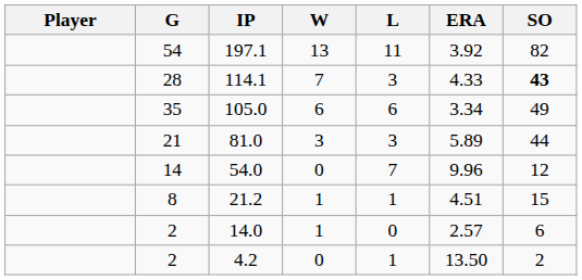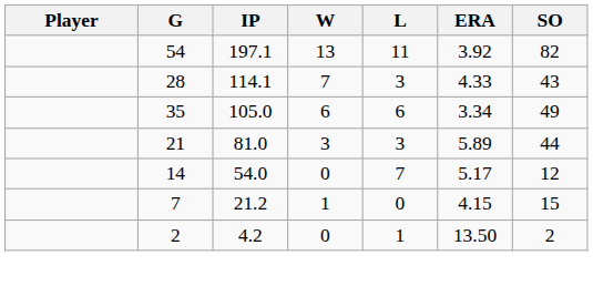 <table class="wikitable sortable">
 <tr>
 <th bgcolor="#DDDDFF" width="16%">Player</th>
 <th bgcolor="#DDDDFF" width="9%">G</th>
 <th bgcolor="#DDDDFF" width="9%">IP</th>
 <th bgcolor="#DDDDFF" width="9%">W</th>
 <th bgcolor="#DDDDFF" width="9%">L</th>
 <th bgcolor="#DDDDFF" width="9%">ERA</th>
 <th bgcolor="#DDDDFF" width="9%">SO</th>
 </tr>
 <tr align="center">
 <td></td>
 <td>54</td>
 <td>197.1</td>
 <td>13</td>
 <td>11</td>
 <td>3.92</td>
 <td>82</td>
 </tr>
 <tr align="center">
 <td></td>
 <td>28</td>
 <td>114.1</td>
 <td>7</td>
 <td>3</td>
 <td>4.33</td>
-<td><strong>43</strong></td>
+<td>43</td>
 </tr>
 <tr align="center">
 <td></td>
 <td>35</td>
 <td>105.0</td>
 <td>6</td>
 <td>6</td>
 <td>3.34</td>
 <td>49</td>
 </tr>
 <tr align="center">
 <td></td>
 <td>21</td>
 <td>81.0</td>
 <td>3</td>
 <td>3</td>
 <td>5.89</td>
 <td>44</td>
 </tr>
 <tr align="center">
 <td></td>
 <td>14</td>
 <td>54.0</td>
 <td>0</td>
 <td>7</td>
-<td>9.96</td>
+<td>5.17</td>
 <td>12</td>
 </tr>
 <tr align="center">
 <td></td>
-<td>8</td>
+<td>7</td>
 <td>21.2</td>
 <td>1</td>
-<td>1</td>
-<td>4.51</td>
+<td>0</td>
+<td>4.15</td>
 <td>15</td>
-</tr>
-<tr align="center">
-<td></td>
-<td>2</td>
-<td>14.0</td>
-<td>1</td>
-<td>0</td>
-<td>2.57</td>
-<td>6</td>
 </tr>
 <tr align="center">
 <td></td>
 <td>2</td>
 <td>4.2</td>
 <td>0</td>
 <td>1</td>
 <td>13.50</td>
 <td>2</td>
 </tr>
 </table>
